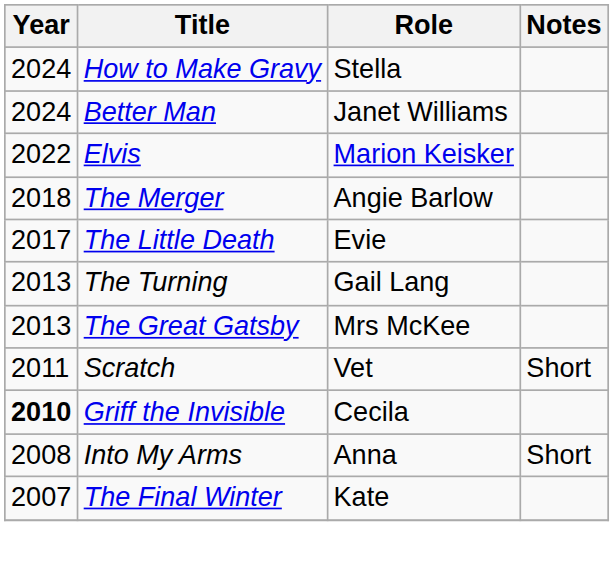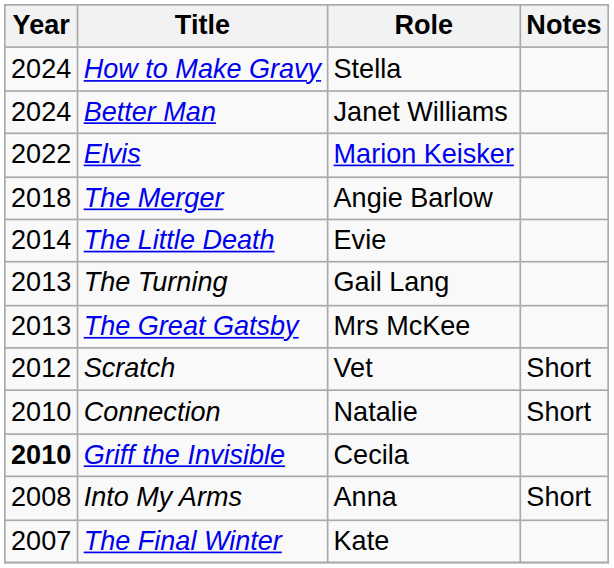 <table class="wikitable">
 <tr>
 <th>Year</th>
 <th>Title</th>
 <th>Role</th>
 <th>Notes</th>
 </tr>
 <tr>
 <td>2024</td>
 <td><em><a href='#'>How to Make Gravy</a></em></td>
 <td>Stella</td>
 </tr>
 <tr>
 <td>2024</td>
 <td><em><a href='#'>Better Man</a></em></td>
 <td>Janet Williams</td>
 <td></td>
 </tr>
 <tr>
 <td>2022</td>
 <td><em><a href='#'>Elvis</a></em></td>
 <td><a href='#'>Marion Keisker</a></td>
 <td></td>
 </tr>
 <tr>
 <td>2018</td>
 <td><em><a href='#'>The Merger</a></em></td>
 <td>Angie Barlow</td>
 <td></td>
 </tr>
 <tr>
-<td>2017</td>
+<td>2014</td>
 <td><em><a href='#'>The Little Death</a></em></td>
 <td>Evie</td>
 <td></td>
 </tr>
 <tr>
 <td>2013</td>
 <td><em>The Turning</em></td>
 <td>Gail Lang</td>
 <td></td>
 </tr>
 <tr>
 <td>2013</td>
 <td><em><a href='#'>The Great Gatsby</a></em></td>
 <td>Mrs McKee</td>
 <td></td>
 </tr>
 <tr>
-<td>2011</td>
+<td>2012</td>
 <td><em>Scratch</em></td>
 <td>Vet</td>
+<td>Short</td>
+</tr>
+<tr>
+<td>2010</td>
+<td><em>Connection</em></td>
+<td>Natalie</td>
 <td>Short</td>
 </tr>
 <tr>
 <td><strong>2010</strong></td>
 <td><em><a href='#'>Griff the Invisible</a></em></td>
 <td>Cecila</td>
 <td></td>
 </tr>
 <tr>
 <td>2008</td>
 <td><em>Into My Arms</em></td>
 <td>Anna</td>
 <td>Short</td>
 </tr>
 <tr>
 <td>2007</td>
 <td><em><a href='#'>The Final Winter</a></em></td>
 <td>Kate</td>
 <td></td>
 </tr>
 <tr>
 </tr>
 </table>
